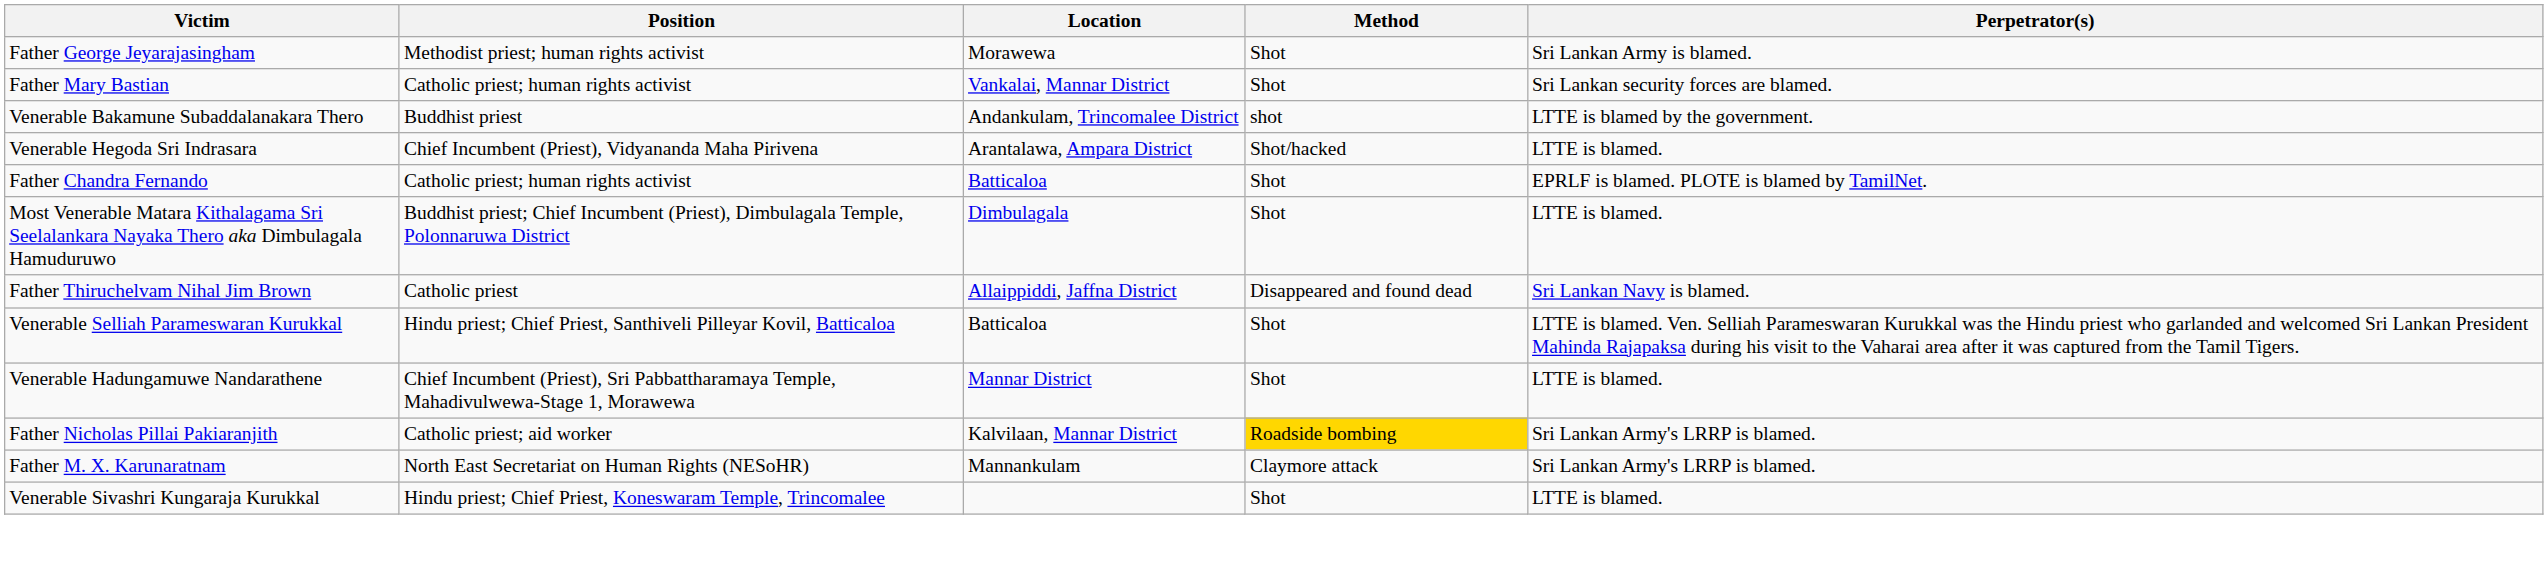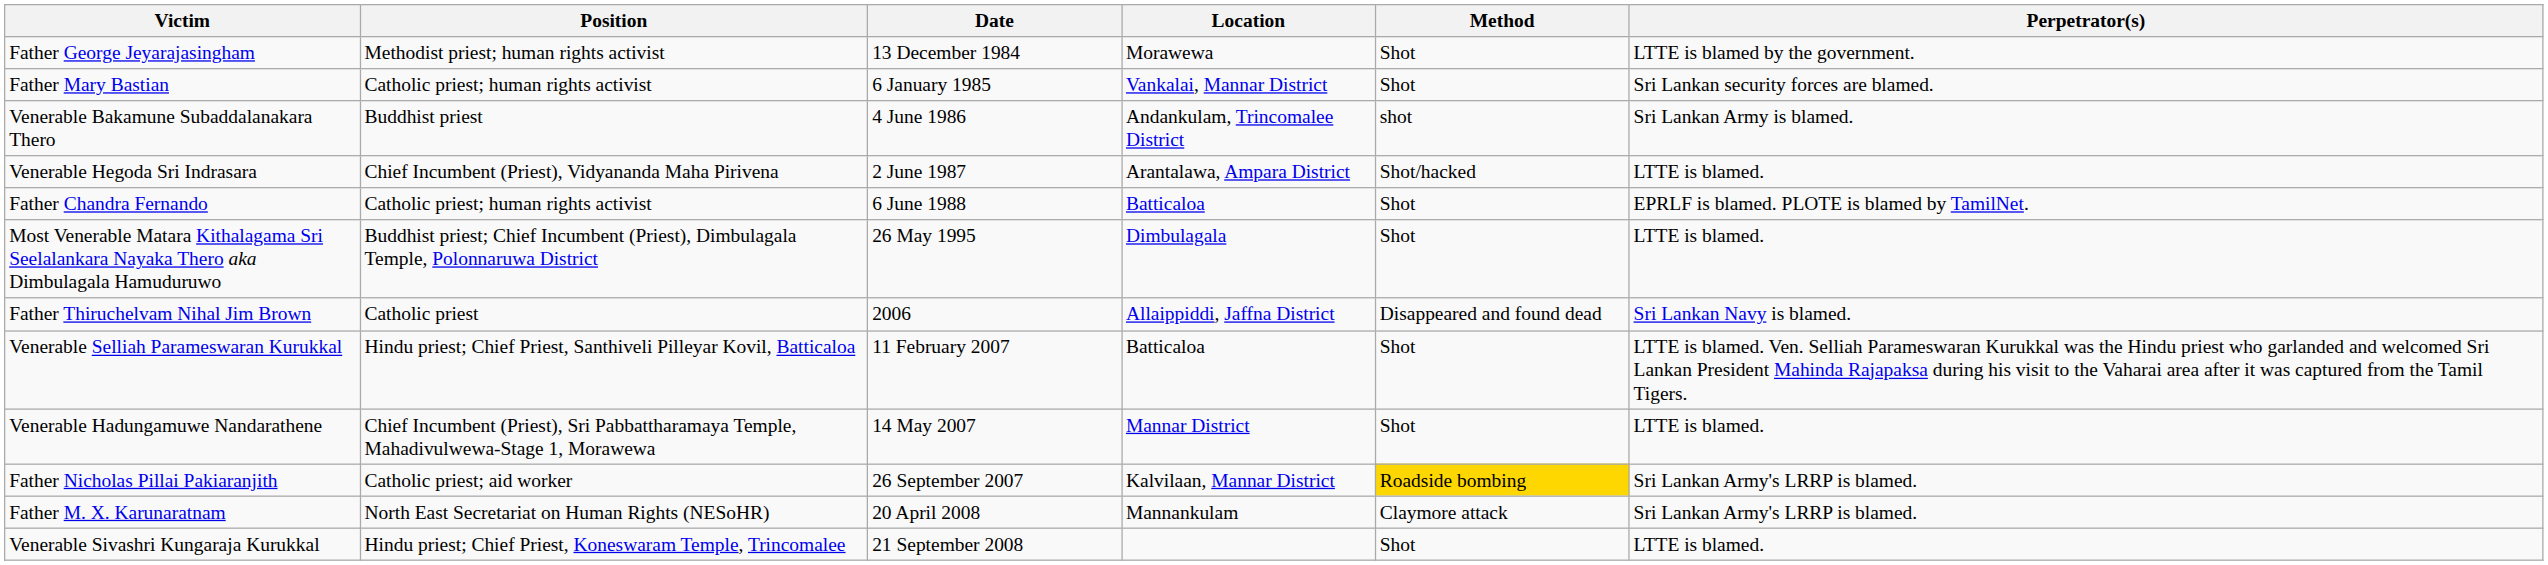 <table class="wikitable" style="font-size:95%;width:100%;valign=top">
 <tr>
 <th width="14%">Victim</th>
 <th width="20%">Position</th>
+<th width="10%">Date</th>
 <th width="10%">Location</th>
 <th width="10%">Method</th>
 <th width="36%">Perpetrator(s)</th>
 </tr>
 <tr valign="top">
 <td>Father <a href='#'>George Jeyarajasingham</a></td>
 <td>Methodist priest; human rights activist</td>
+<td>13 December 1984</td>
 <td>Morawewa</td>
 <td>Shot</td>
-<td>Sri Lankan Army is blamed.</td>
+<td>LTTE is blamed by the government.</td>
 </tr>
 <tr valign=top>
 <td>Father <a href='#'>Mary Bastian</a></td>
 <td>Catholic priest; human rights activist</td>
+<td>6 January 1985</td>
 <td><a href='#'>Vankalai</a>, <a href='#'>Mannar District</a></td>
 <td>Shot</td>
 <td>Sri Lankan security forces are blamed.</td>
 </tr>
 <tr valign=top>
 <td>Venerable Bakamune Subaddalanakara Thero</td>
 <td>Buddhist priest</td>
+<td>4 June 1986</td>
 <td>Andankulam, <a href='#'>Trincomalee District</a></td>
 <td>shot</td>
-<td>LTTE is blamed by the government.</td>
+<td>Sri Lankan Army is blamed.</td>
 </tr>
 <tr valign="top">
 <td>Venerable Hegoda Sri Indrasara</td>
 <td>Chief Incumbent (Priest), Vidyananda Maha Pirivena</td>
+<td>2 June 1987</td>
 <td>Arantalawa, <a href='#'>Ampara District</a></td>
 <td>Shot/hacked</td>
 <td>LTTE is blamed.</td>
 </tr>
 <tr>
 <td>Father <a href='#'>Chandra Fernando</a></td>
 <td>Catholic priest; human rights activist</td>
+<td>6 June 1988</td>
 <td><a href='#'>Batticaloa</a></td>
 <td>Shot</td>
 <td>EPRLF is blamed. PLOTE is blamed by <a href='#'>TamilNet</a>.</td>
 </tr>
 <tr valign="top">
 <td>Most Venerable Matara <a href='#'>Kithalagama Sri Seelalankara Nayaka Thero</a> <em>aka</em> Dimbulagala Hamuduruwo</td>
 <td>Buddhist priest; Chief Incumbent (Priest), Dimbulagala Temple, <a href='#'>Polonnaruwa District</a></td>
+<td>26 May 1995</td>
 <td><a href='#'>Dimbulagala</a></td>
 <td>Shot</td>
 <td>LTTE is blamed.</td>
 </tr>
 <tr valign="top">
 <td>Father <a href='#'>Thiruchelvam Nihal Jim Brown</a></td>
 <td>Catholic priest</td>
+<td>2006</td>
 <td><a href='#'>Allaippiddi</a>, <a href='#'>Jaffna District</a></td>
 <td>Disappeared and found dead</td>
 <td><a href='#'>Sri Lankan Navy</a> is blamed.</td>
 </tr>
 <tr valign="top">
 <td>Venerable <a href='#'>Selliah Parameswaran Kurukkal</a></td>
 <td>Hindu priest; Chief Priest, Santhiveli Pilleyar Kovil, <a href='#'>Batticaloa</a></td>
+<td>11 February 2007</td>
 <td>Batticaloa</td>
 <td>Shot</td>
 <td>LTTE is blamed. Ven. Selliah Parameswaran Kurukkal was the Hindu priest who garlanded and welcomed Sri Lankan President <a href='#'>Mahinda Rajapaksa</a> during his visit to the Vaharai area after it was captured from the Tamil Tigers.</td>
 </tr>
 <tr valign="top">
 <td>Venerable Hadungamuwe Nandarathene</td>
 <td>Chief Incumbent (Priest), Sri Pabbattharamaya Temple, Mahadivulwewa-Stage 1, Morawewa</td>
+<td>14 May 2007</td>
 <td><a href='#'>Mannar District</a></td>
 <td>Shot</td>
 <td>LTTE is blamed.</td>
 </tr>
 <tr valign="top">
 <td>Father <a href='#'>Nicholas Pillai Pakiaranjith</a></td>
 <td>Catholic priest; aid worker</td>
+<td>26 September 2007</td>
 <td>Kalvilaan, <a href='#'>Mannar District</a></td>
 <td style="background: gold;">Roadside bombing</td>
 <td>Sri Lankan Army's LRRP is blamed.</td>
 </tr>
 <tr valign="top">
 <td>Father <a href='#'>M. X. Karunaratnam</a></td>
 <td>North East Secretariat on Human Rights (NESoHR)</td>
+<td>20 April 2008</td>
 <td>Mannankulam</td>
 <td>Claymore attack</td>
 <td>Sri Lankan Army's LRRP is blamed.</td>
 </tr>
 <tr valign="top">
 <td>Venerable Sivashri Kungaraja Kurukkal</td>
 <td>Hindu priest; Chief Priest, <a href='#'>Koneswaram Temple</a>, <a href='#'>Trincomalee</a></td>
+<td>21 September 2008</td>
 <td></td>
 <td>Shot</td>
 <td>LTTE is blamed.</td>
 </tr>
 </table>
